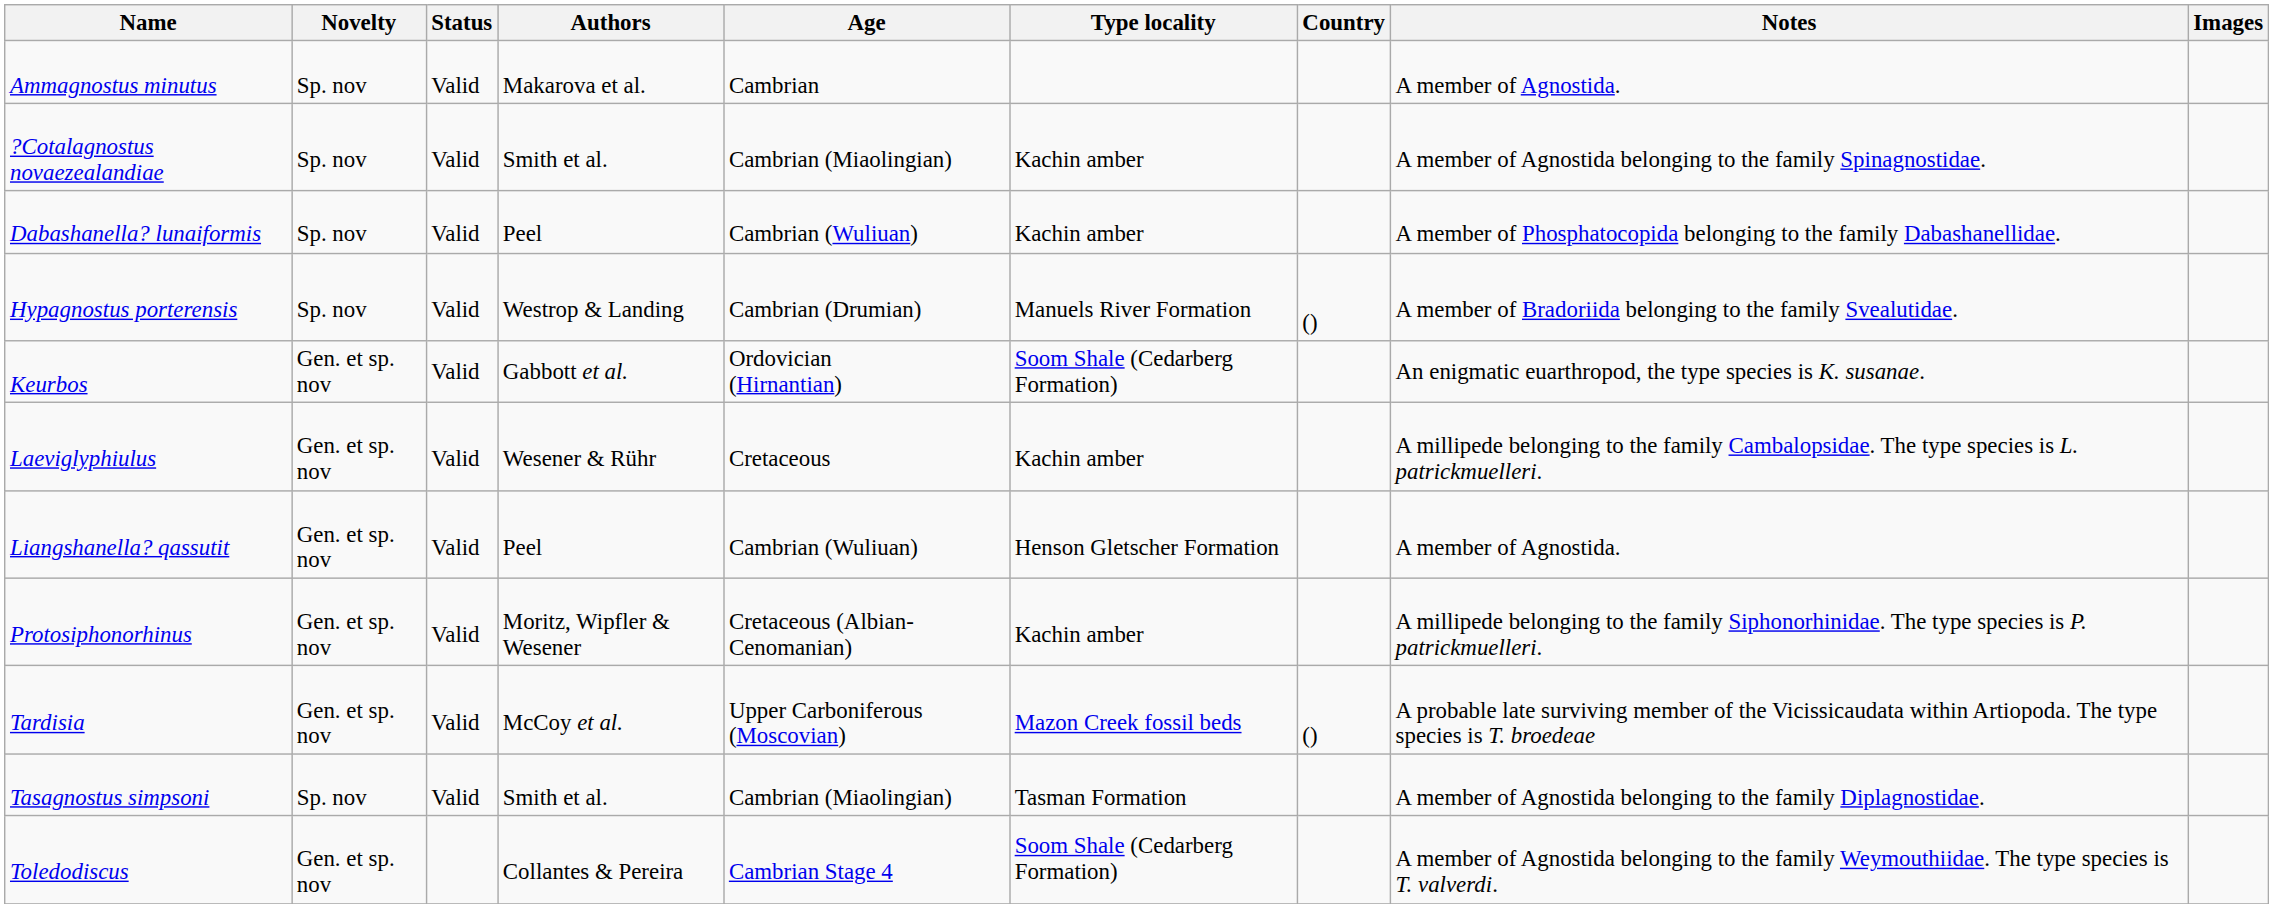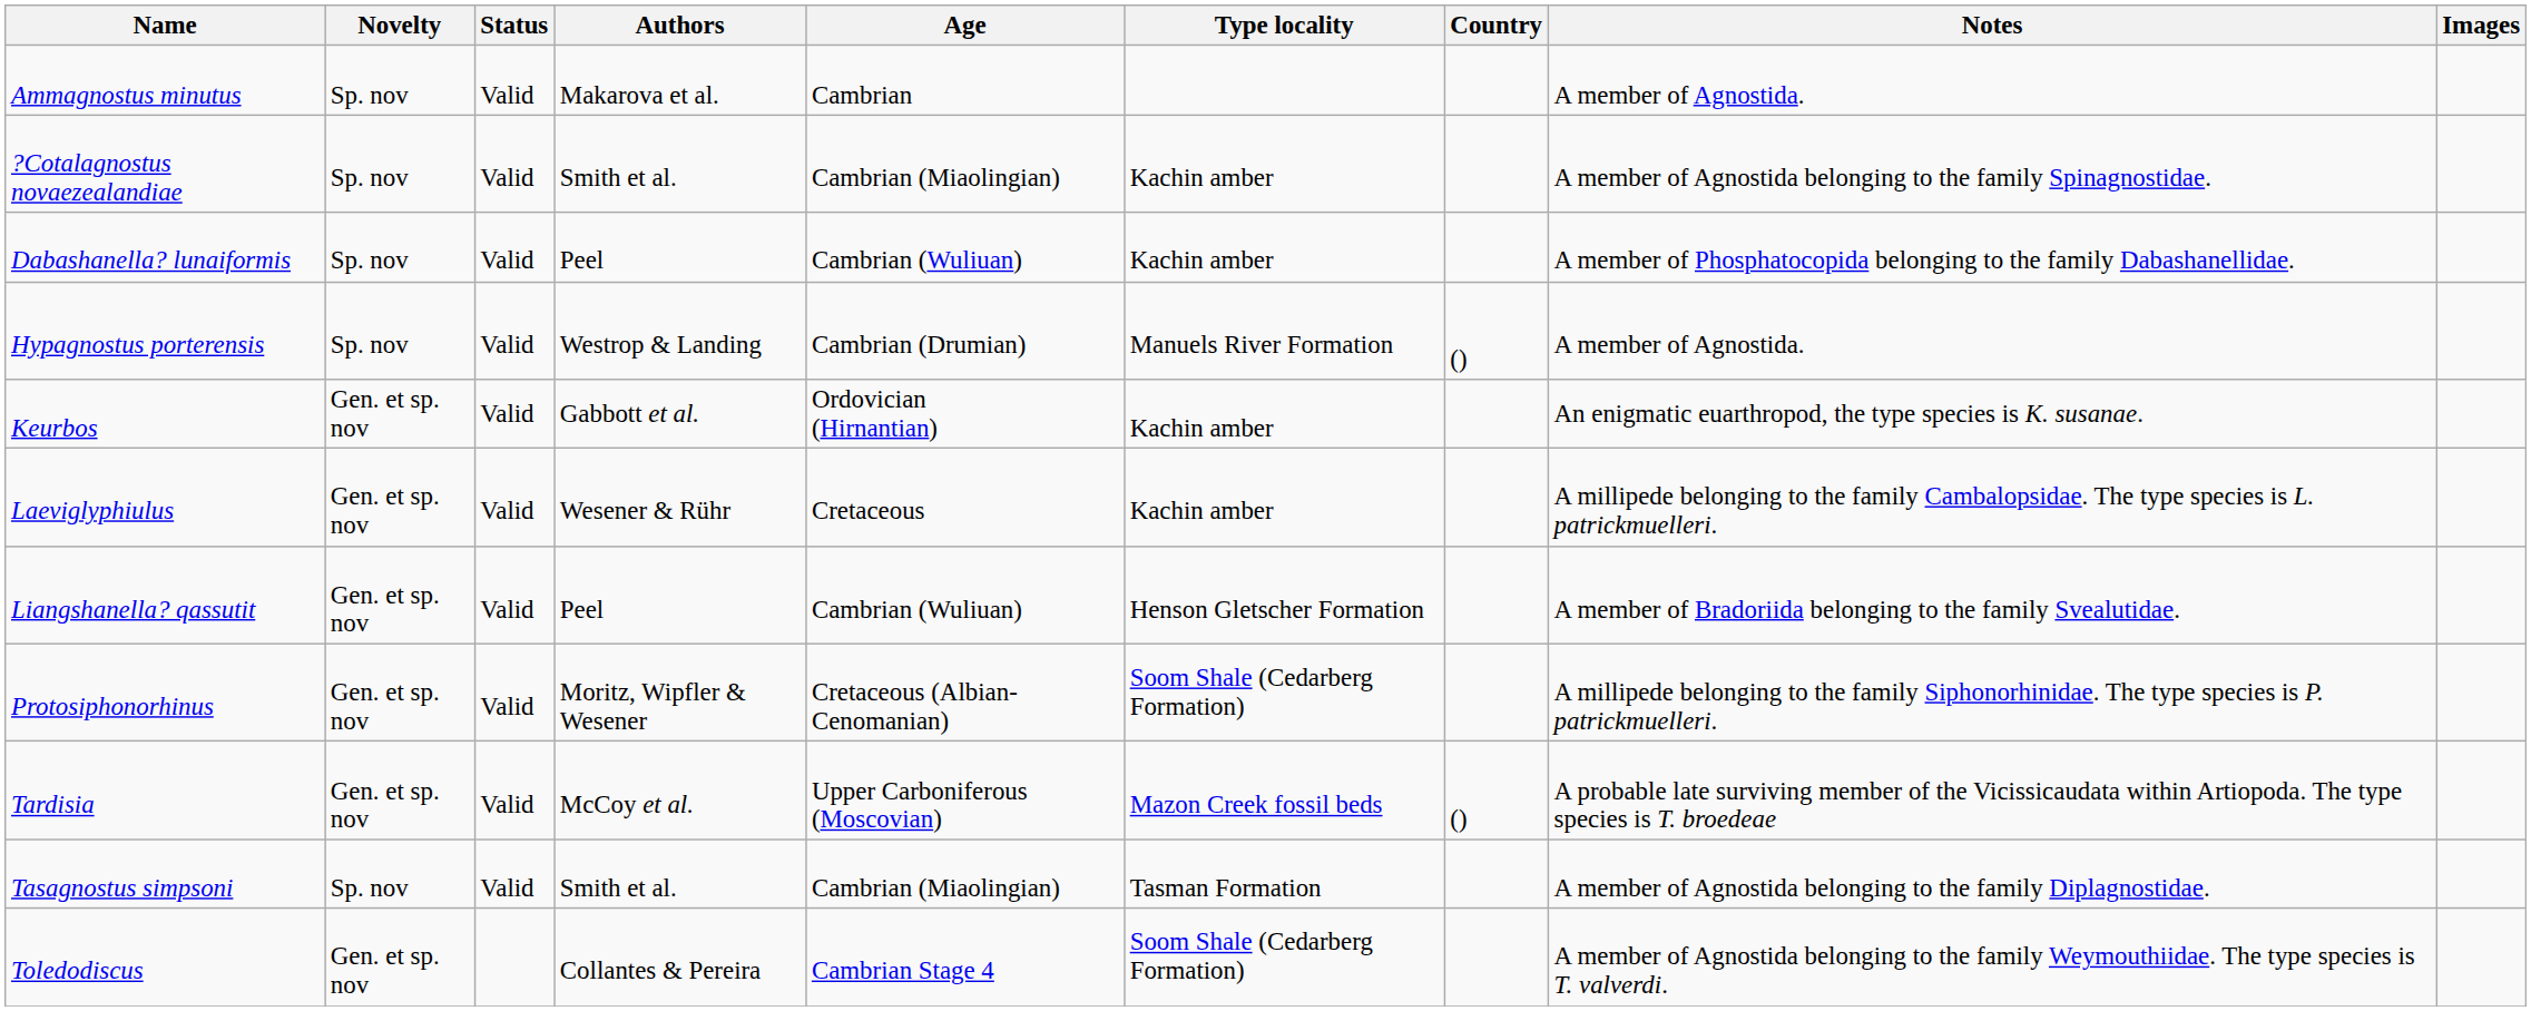 <table class="wikitable sortable" align="center" width="100%">
 <tr>
 <th>Name</th>
 <th>Novelty</th>
 <th>Status</th>
 <th>Authors</th>
 <th>Age</th>
 <th>Type locality</th>
 <th>Country</th>
 <th>Notes</th>
 <th>Images</th>
 </tr>
 <tr>
 <td><br><em><a href='#'>Ammagnostus minutus</a></em></td>
 <td><br>Sp. nov</td>
 <td><br>Valid</td>
 <td><br>Makarova et al.</td>
 <td><br>Cambrian</td>
 <td></td>
 <td><br></td>
 <td><br>A member of <a href='#'>Agnostida</a>.</td>
 <td></td>
 </tr>
 <tr>
 <td><br><em><a href='#'>?Cotalagnostus novaezealandiae</a></em></td>
 <td><br>Sp. nov</td>
 <td><br>Valid</td>
 <td><br>Smith et al.</td>
 <td><br>Cambrian (Miaolingian)</td>
 <td><br>Kachin amber</td>
 <td><br></td>
 <td><br>A member of Agnostida belonging to the family <a href='#'>Spinagnostidae</a>.</td>
 <td></td>
 </tr>
 <tr>
 <td><br><em><a href='#'>Dabashanella? lunaiformis</a></em></td>
 <td><br>Sp. nov</td>
 <td><br>Valid</td>
 <td><br>Peel</td>
 <td><br>Cambrian (<a href='#'>Wuliuan</a>)</td>
 <td><br>Kachin amber</td>
 <td><br></td>
 <td><br>A member of <a href='#'>Phosphatocopida</a> belonging to the family <a href='#'>Dabashanellidae</a>.</td>
 <td></td>
 </tr>
 <tr>
 <td><br><em><a href='#'>Hypagnostus porterensis</a></em></td>
 <td><br>Sp. nov</td>
 <td><br>Valid</td>
 <td><br>Westrop & Landing</td>
 <td><br>Cambrian (Drumian)</td>
 <td><br>Manuels River Formation</td>
 <td><br><br>()</td>
-<td><br>A member of <a href='#'>Bradoriida</a> belonging to the family <a href='#'>Svealutidae</a>.</td>
+<td><br>A member of Agnostida.</td>
 <td></td>
 </tr>
 <tr>
 <td><br><em><a href='#'>Keurbos</a></em></td>
 <td>Gen. et sp. nov</td>
 <td>Valid</td>
 <td>Gabbott <em>et al.</em></td>
 <td>Ordovician<br>(<a href='#'>Hirnantian</a>)</td>
-<td><a href='#'>Soom Shale</a> (Cedarberg Formation)</td>
+<td><br>Kachin amber</td>
 <td></td>
 <td>An enigmatic euarthropod, the type species is <em>K. susanae</em>.</td>
 <td></td>
 </tr>
 <tr>
 <td><br><em><a href='#'>Laeviglyphiulus</a></em></td>
 <td><br>Gen. et sp. nov</td>
 <td><br>Valid</td>
 <td><br>Wesener & Rühr</td>
 <td><br>Cretaceous</td>
 <td><br>Kachin amber</td>
 <td><br></td>
 <td><br>A millipede belonging to the family <a href='#'>Cambalopsidae</a>. The type species is <em>L. patrickmuelleri</em>.</td>
 <td></td>
 </tr>
 <tr>
 <td><br><em><a href='#'>Liangshanella? qassutit</a></em></td>
 <td><br>Gen. et sp. nov</td>
 <td><br>Valid</td>
 <td><br>Peel</td>
 <td><br>Cambrian (Wuliuan)</td>
 <td><br>Henson Gletscher Formation</td>
 <td><br></td>
-<td><br>A member of Agnostida.</td>
+<td><br>A member of <a href='#'>Bradoriida</a> belonging to the family <a href='#'>Svealutidae</a>.</td>
 <td></td>
 </tr>
 <tr>
 <td><br><em><a href='#'>Protosiphonorhinus</a></em></td>
 <td><br>Gen. et sp. nov</td>
 <td><br>Valid</td>
 <td><br>Moritz, Wipfler & Wesener</td>
 <td><br>Cretaceous (Albian-Cenomanian)</td>
-<td><br>Kachin amber</td>
+<td><a href='#'>Soom Shale</a> (Cedarberg Formation)</td>
 <td><br></td>
 <td><br>A millipede belonging to the family <a href='#'>Siphonorhinidae</a>. The type species is <em>P. patrickmuelleri</em>.</td>
 <td></td>
 </tr>
 <tr>
 <td><br><em><a href='#'>Tardisia</a></em></td>
 <td><br>Gen. et sp. nov</td>
 <td><br>Valid</td>
 <td><br>McCoy <em>et al.</em></td>
 <td><br>Upper Carboniferous (<a href='#'>Moscovian</a>)</td>
 <td><br><a href='#'>Mazon Creek fossil beds</a></td>
 <td><br><br>()</td>
 <td><br>A probable late surviving member of the Vicissicaudata within Artiopoda. The type species is <em>T. broedeae</em></td>
 <td></td>
 </tr>
 <tr>
 <td><br><em><a href='#'>Tasagnostus simpsoni</a></em></td>
 <td><br>Sp. nov</td>
 <td><br>Valid</td>
 <td><br>Smith et al.</td>
 <td><br>Cambrian (Miaolingian)</td>
 <td><br>Tasman Formation</td>
 <td><br></td>
 <td><br>A member of Agnostida belonging to the family <a href='#'>Diplagnostidae</a>.</td>
 <td></td>
 </tr>
 <tr>
 <td><br><em><a href='#'>Toledodiscus</a></em></td>
 <td><br>Gen. et sp. nov</td>
 <td></td>
 <td><br>Collantes & Pereira</td>
 <td><br><a href='#'>Cambrian Stage 4</a></td>
 <td><a href='#'>Soom Shale</a> (Cedarberg Formation)</td>
 <td><br></td>
 <td><br>A member of Agnostida belonging to the family <a href='#'>Weymouthiidae</a>. The type species is <em>T. valverdi</em>.</td>
 <td></td>
 </tr>
 <tr>
 </tr>
 </table>
